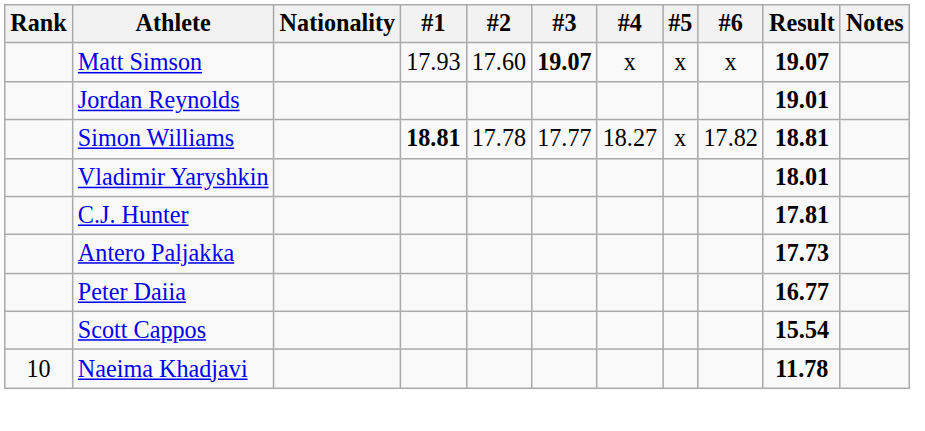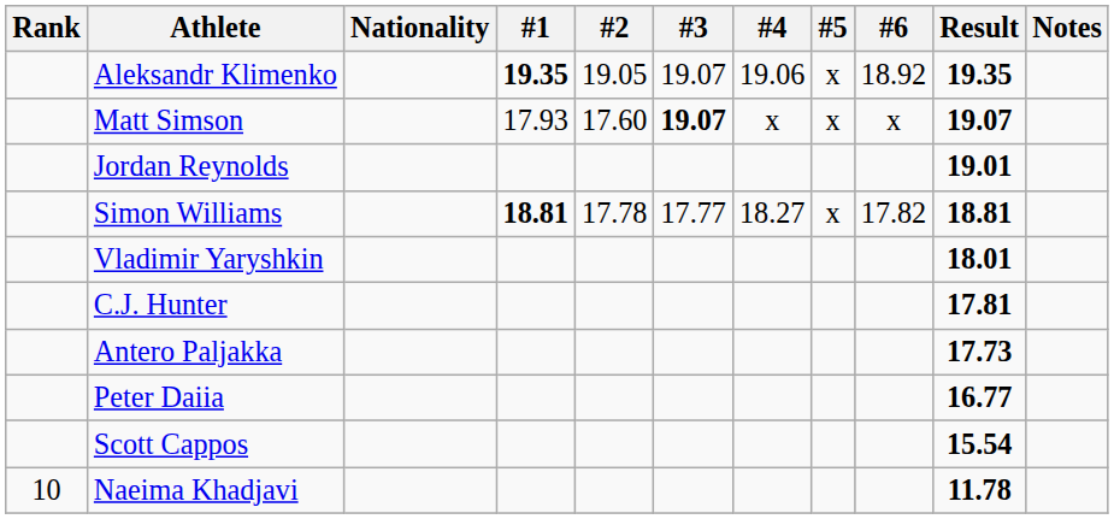 <table class="wikitable sortable" style="text-align:center">
 <tr>
 <th>Rank</th>
 <th>Athlete</th>
 <th>Nationality</th>
 <th>#1</th>
 <th>#2</th>
 <th>#3</th>
 <th>#4</th>
 <th>#5</th>
 <th>#6</th>
 <th>Result</th>
 <th>Notes</th>
+</tr>
+<tr>
+<td></td>
+<td align=left><a href='#'>Aleksandr Klimenko</a></td>
+<td align=left></td>
+<td><strong>19.35</strong></td>
+<td>19.05</td>
+<td>19.07</td>
+<td>19.06</td>
+<td>x</td>
+<td>18.92</td>
+<td><strong>19.35</strong></td>
+<td></td>
 </tr>
 <tr>
 <td></td>
 <td align=left><a href='#'>Matt Simson</a></td>
 <td align=left></td>
 <td>17.93</td>
 <td>17.60</td>
 <td><strong>19.07</strong></td>
 <td>x</td>
 <td>x</td>
 <td>x</td>
 <td><strong>19.07</strong></td>
 <td></td>
 </tr>
 <tr>
 <td></td>
 <td align=left><a href='#'>Jordan Reynolds</a></td>
 <td align=left></td>
 <td></td>
 <td></td>
 <td></td>
 <td></td>
 <td></td>
 <td></td>
 <td><strong>19.01</strong></td>
 <td></td>
 </tr>
 <tr>
 <td></td>
 <td align=left><a href='#'>Simon Williams</a></td>
 <td align=left></td>
 <td><strong>18.81</strong></td>
 <td>17.78</td>
 <td>17.77</td>
 <td>18.27</td>
 <td>x</td>
 <td>17.82</td>
 <td><strong>18.81</strong></td>
 <td></td>
 </tr>
 <tr>
 <td></td>
 <td align=left><a href='#'>Vladimir Yaryshkin</a></td>
 <td align=left></td>
 <td></td>
 <td></td>
 <td></td>
 <td></td>
 <td></td>
 <td></td>
 <td><strong>18.01</strong></td>
 <td></td>
 </tr>
 <tr>
 <td></td>
 <td align=left><a href='#'>C.J. Hunter</a></td>
 <td align=left></td>
 <td></td>
 <td></td>
 <td></td>
 <td></td>
 <td></td>
 <td></td>
 <td><strong>17.81</strong></td>
 <td></td>
 </tr>
 <tr>
 <td></td>
 <td align=left><a href='#'>Antero Paljakka</a></td>
 <td align=left></td>
 <td></td>
 <td></td>
 <td></td>
 <td></td>
 <td></td>
 <td></td>
 <td><strong>17.73</strong></td>
 <td></td>
 </tr>
 <tr>
 <td></td>
 <td align=left><a href='#'>Peter Daiia</a></td>
 <td align=left></td>
 <td></td>
 <td></td>
 <td></td>
 <td></td>
 <td></td>
 <td></td>
 <td><strong>16.77</strong></td>
 <td></td>
 </tr>
 <tr>
 <td></td>
 <td align=left><a href='#'>Scott Cappos</a></td>
 <td align=left></td>
 <td></td>
 <td></td>
 <td></td>
 <td></td>
 <td></td>
 <td></td>
 <td><strong>15.54</strong></td>
 <td></td>
 </tr>
 <tr>
 <td>10</td>
 <td align=left><a href='#'>Naeima Khadjavi</a></td>
 <td align=left></td>
 <td></td>
 <td></td>
 <td></td>
 <td></td>
 <td></td>
 <td></td>
 <td><strong>11.78</strong></td>
 <td></td>
 </tr>
 </table>
